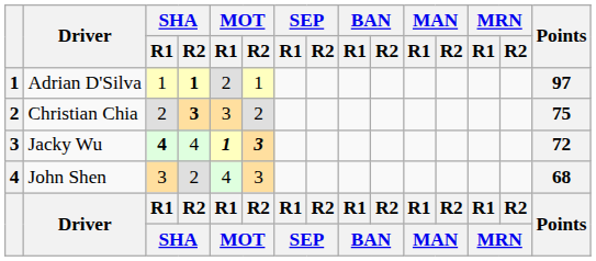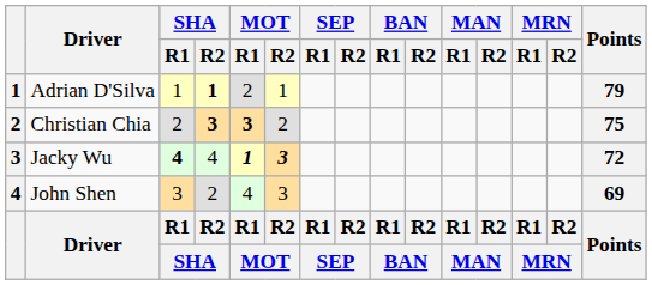 <table class="wikitable" style="font-size:85%; text-align:center">
 <tr>
 <th rowspan=2></th>
 <th rowspan=2>Driver</th>
 <th colspan=2><a href='#'>SHA</a><br></th>
 <th colspan=2><a href='#'>MOT</a><br></th>
 <th colspan=2><a href='#'>SEP</a><br></th>
 <th colspan=2><a href='#'>BAN</a><br></th>
 <th colspan=2><a href='#'>MAN</a><br></th>
 <th colspan=2><a href='#'>MRN</a><br></th>
 <th rowspan=2>Points</th>
 </tr>
 <tr>
 <th>R1</th>
 <th>R2</th>
 <th>R1</th>
 <th>R2</th>
 <th>R1</th>
 <th>R2</th>
 <th>R1</th>
 <th>R2</th>
 <th>R1</th>
 <th>R2</th>
 <th>R1</th>
 <th>R2</th>
 </tr>
 <tr>
 <th>1</th>
 <td align="left"> Adrian D'Silva</td>
 <td style="background:#FFFFBF" ;>1</td>
 <td style="background:#FFFFBF" ;><strong>1</strong></td>
 <td style="background:#DFDFDF" ;>2</td>
 <td style="background:#FFFFBF" ;>1</td>
 <td></td>
 <td></td>
 <td></td>
 <td></td>
 <td></td>
 <td></td>
 <td></td>
 <td></td>
-<th>97</th>
+<th>79</th>
 </tr>
 <tr>
 <th>2</th>
 <td align="left"> Christian Chia</td>
 <td style="background:#DFDFDF" ;>2</td>
 <td style="background:#FFDF9F" ;><strong>3</strong></td>
-<td style="background:#FFDF9F" ;>3</td>
+<td style="background:#FFDF9F" ;><strong>3</strong></td>
 <td style="background:#DFDFDF" ;>2</td>
 <td></td>
 <td></td>
 <td></td>
 <td></td>
 <td></td>
 <td></td>
 <td></td>
 <td></td>
 <th>75</th>
 </tr>
 <tr>
 <th>3</th>
 <td align="left"> Jacky Wu</td>
 <td style="background:#DFFFDF" ;><strong>4</strong></td>
 <td style="background:#DFFFDF" ;>4</td>
 <td style="background:#FFFFBF" ;><strong><em>1</em></strong></td>
 <td style="background:#FFDF9F" ;><strong><em>3</em></strong></td>
 <td></td>
 <td></td>
 <td></td>
 <td></td>
 <td></td>
 <td></td>
 <td></td>
 <td></td>
 <th>72</th>
 </tr>
 <tr>
 <th>4</th>
 <td align="left"> John Shen</td>
 <td style="background:#FFDF9F" ;>3</td>
 <td style="background:#DFDFDF" ;>2</td>
 <td style="background:#DFFFDF" ;>4</td>
 <td style="background:#FFDF9F" ;>3</td>
 <td></td>
 <td></td>
 <td></td>
 <td></td>
 <td></td>
 <td></td>
 <td></td>
 <td></td>
-<th>68</th>
+<th>69</th>
 </tr>
 <tr>
 <th rowspan=2></th>
 <th rowspan=2>Driver</th>
 <th>R1</th>
 <th>R2</th>
 <th>R1</th>
 <th>R2</th>
 <th>R1</th>
 <th>R2</th>
 <th>R1</th>
 <th>R2</th>
 <th>R1</th>
 <th>R2</th>
 <th>R1</th>
 <th>R2</th>
 <th rowspan=2>Points</th>
 </tr>
 <tr>
 <th colspan=2><a href='#'>SHA</a><br></th>
 <th colspan=2><a href='#'>MOT</a><br></th>
 <th colspan=2><a href='#'>SEP</a><br></th>
 <th colspan=2><a href='#'>BAN</a><br></th>
 <th colspan=2><a href='#'>MAN</a><br></th>
 <th colspan=2><a href='#'>MRN</a><br></th>
 </tr>
 </table>
